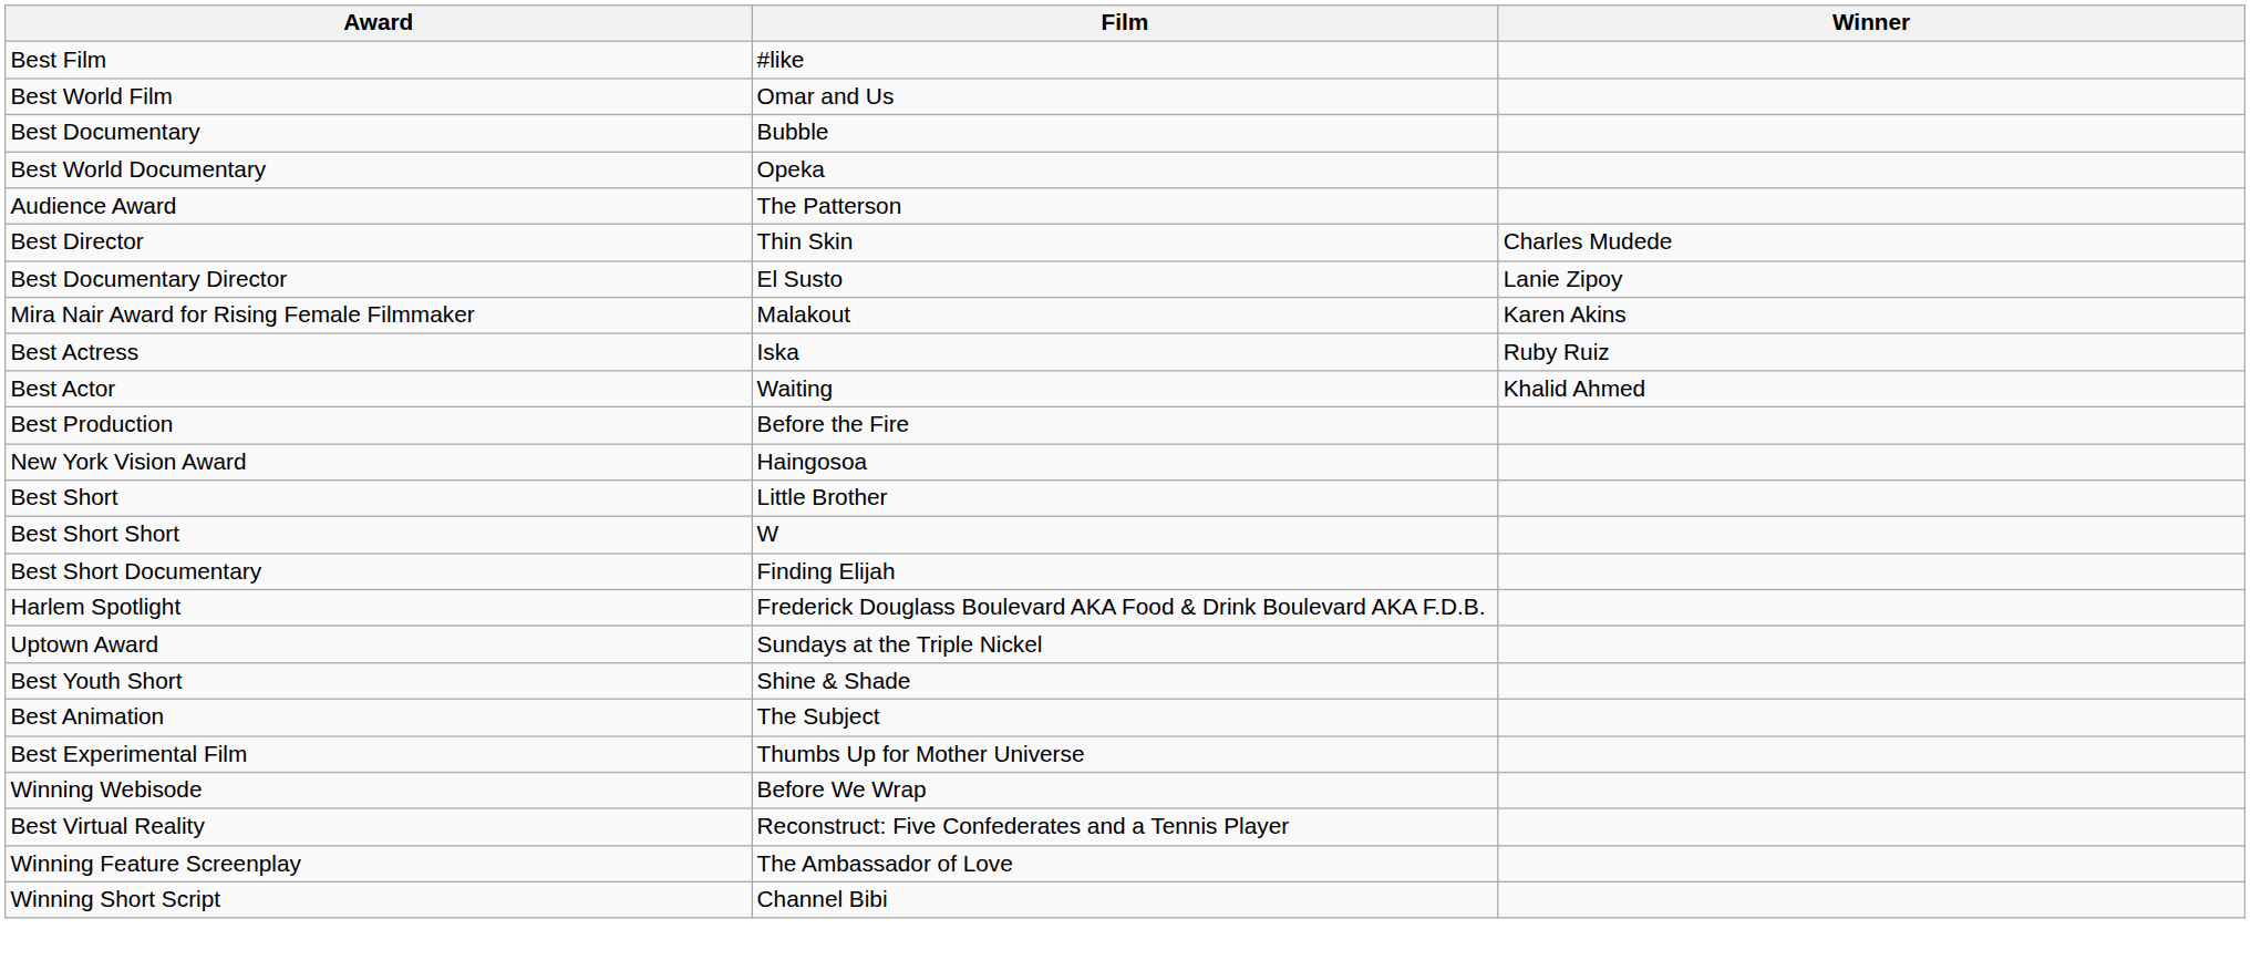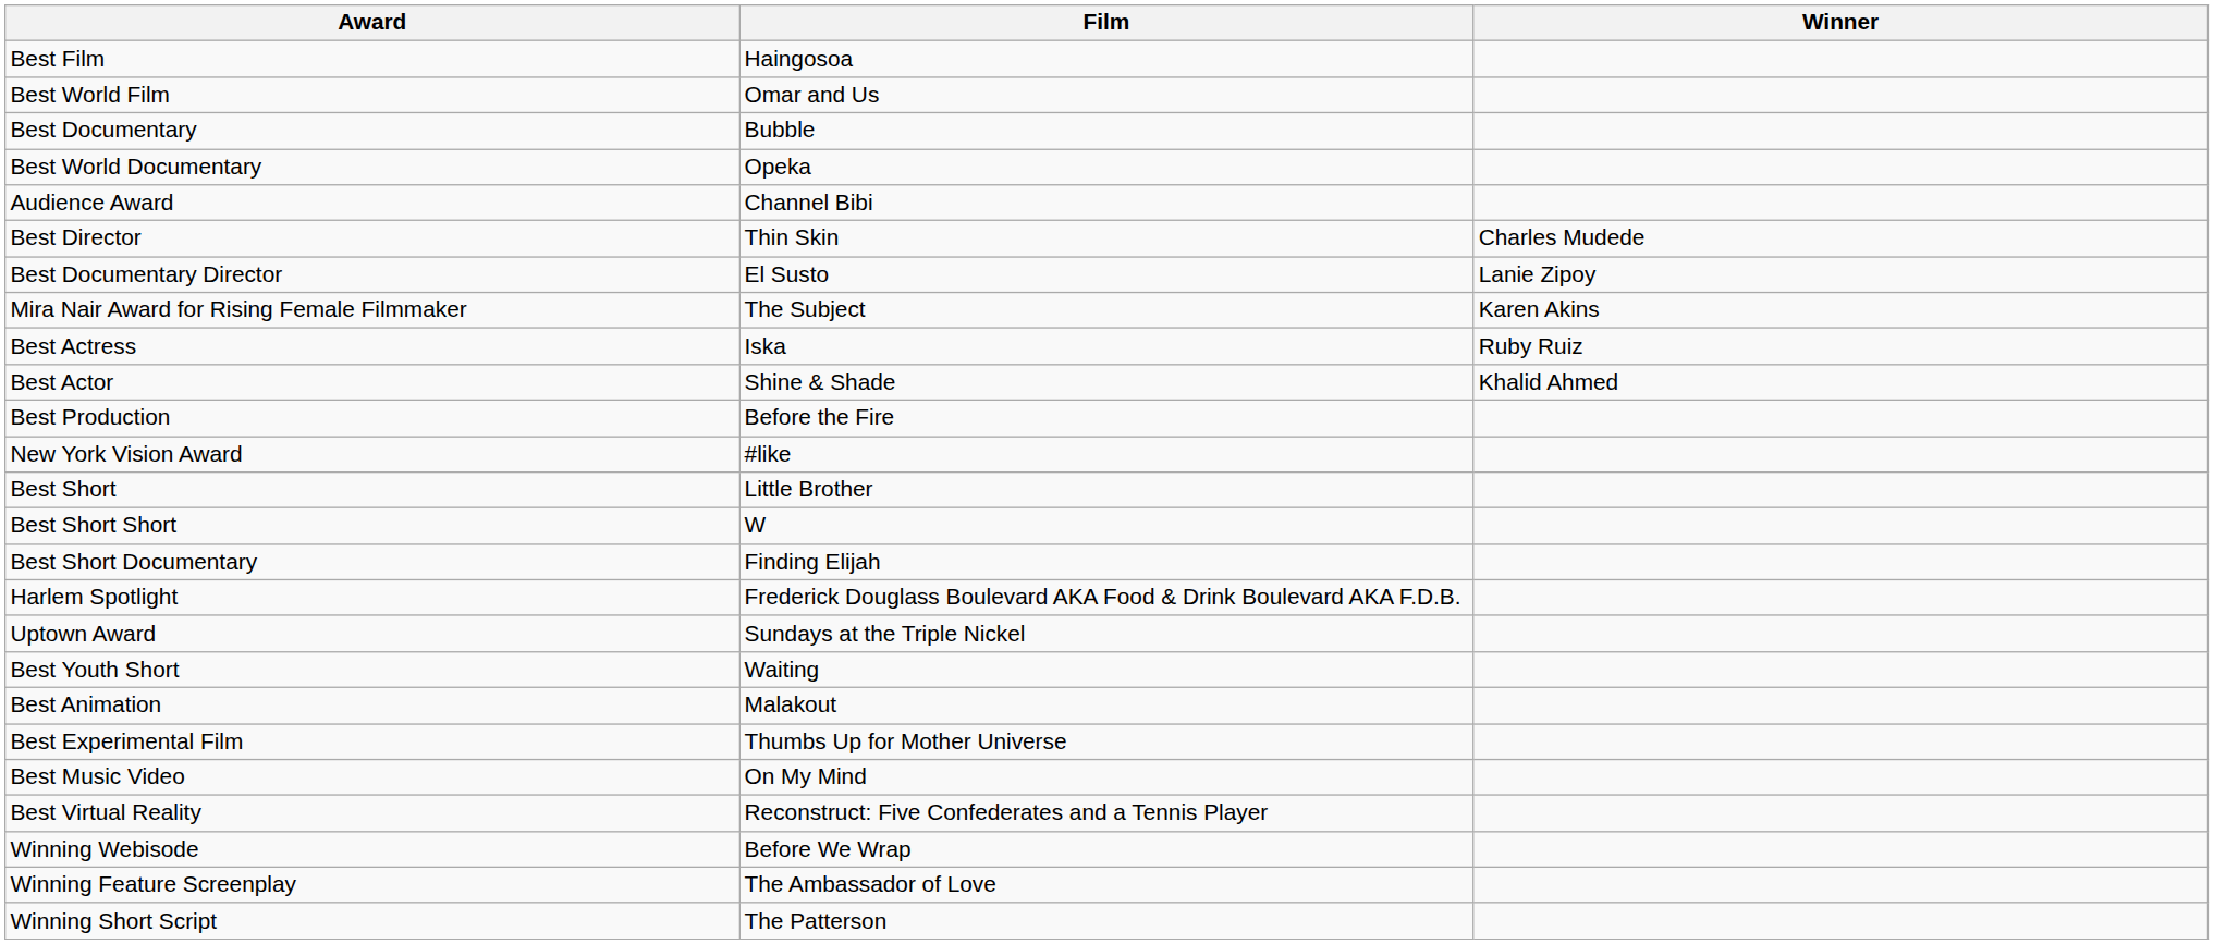 <table class="wikitable">
 <tr>
 <th width=33%>Award</th>
 <th width=33%>Film</th>
 <th width=33%>Winner</th>
 </tr>
 <tr>
 <td>Best Film</td>
-<td>#like</td>
+<td>Haingosoa</td>
 <td></td>
 </tr>
 <tr>
 <td>Best World Film</td>
 <td>Omar and Us</td>
 <td></td>
 </tr>
 <tr>
 <td>Best Documentary</td>
 <td>Bubble</td>
 <td></td>
 </tr>
 <tr>
 <td>Best World Documentary</td>
 <td>Opeka</td>
 <td></td>
 </tr>
 <tr>
 <td>Audience Award</td>
-<td>The Patterson</td>
+<td>Channel Bibi</td>
 <td></td>
 </tr>
 <tr>
 <td>Best Director</td>
 <td>Thin Skin</td>
 <td>Charles Mudede</td>
 </tr>
 <tr>
 <td>Best Documentary Director</td>
 <td>El Susto</td>
 <td>Lanie Zipoy</td>
 </tr>
 <tr>
 <td>Mira Nair Award for Rising Female Filmmaker</td>
-<td>Malakout</td>
+<td>The Subject</td>
 <td>Karen Akins</td>
 </tr>
 <tr>
 <td>Best Actress</td>
 <td>Iska</td>
 <td>Ruby Ruiz</td>
 </tr>
 <tr>
 <td>Best Actor</td>
-<td>Waiting</td>
+<td>Shine & Shade</td>
 <td>Khalid Ahmed</td>
 </tr>
 <tr>
 <td>Best Production</td>
 <td>Before the Fire</td>
 <td></td>
 </tr>
 <tr>
 <td>New York Vision Award</td>
-<td>Haingosoa</td>
+<td>#like</td>
 <td></td>
 </tr>
 <tr>
 <td>Best Short</td>
 <td>Little Brother</td>
 <td></td>
 </tr>
 <tr>
 <td>Best Short Short</td>
 <td>W</td>
 <td></td>
 </tr>
 <tr>
 <td>Best Short Documentary</td>
 <td>Finding Elijah</td>
 <td></td>
 </tr>
 <tr>
 <td>Harlem Spotlight</td>
 <td>Frederick Douglass Boulevard AKA Food & Drink Boulevard AKA F.D.B.</td>
 <td></td>
 </tr>
 <tr>
 <td>Uptown Award</td>
 <td>Sundays at the Triple Nickel</td>
 <td></td>
 </tr>
 <tr>
 <td>Best Youth Short</td>
-<td>Shine & Shade</td>
+<td>Waiting</td>
 <td></td>
 </tr>
 <tr>
 <td>Best Animation</td>
-<td>The Subject</td>
+<td>Malakout</td>
 <td></td>
 </tr>
 <tr>
 <td>Best Experimental Film</td>
 <td>Thumbs Up for Mother Universe</td>
 <td></td>
 </tr>
 <tr>
-<td>Winning Webisode</td>
-<td>Before We Wrap</td>
+<td>Best Music Video</td>
+<td>On My Mind</td>
 <td></td>
 </tr>
 <tr>
 <td>Best Virtual Reality</td>
 <td>Reconstruct: Five Confederates and a Tennis Player</td>
+<td></td>
+</tr>
+<tr>
+<td>Winning Webisode</td>
+<td>Before We Wrap</td>
 <td></td>
 </tr>
 <tr>
 <td>Winning Feature Screenplay</td>
 <td>The Ambassador of Love</td>
 <td></td>
 </tr>
 <tr>
 <td>Winning Short Script</td>
-<td>Channel Bibi</td>
+<td>The Patterson</td>
 <td></td>
 </tr>
 </table>
